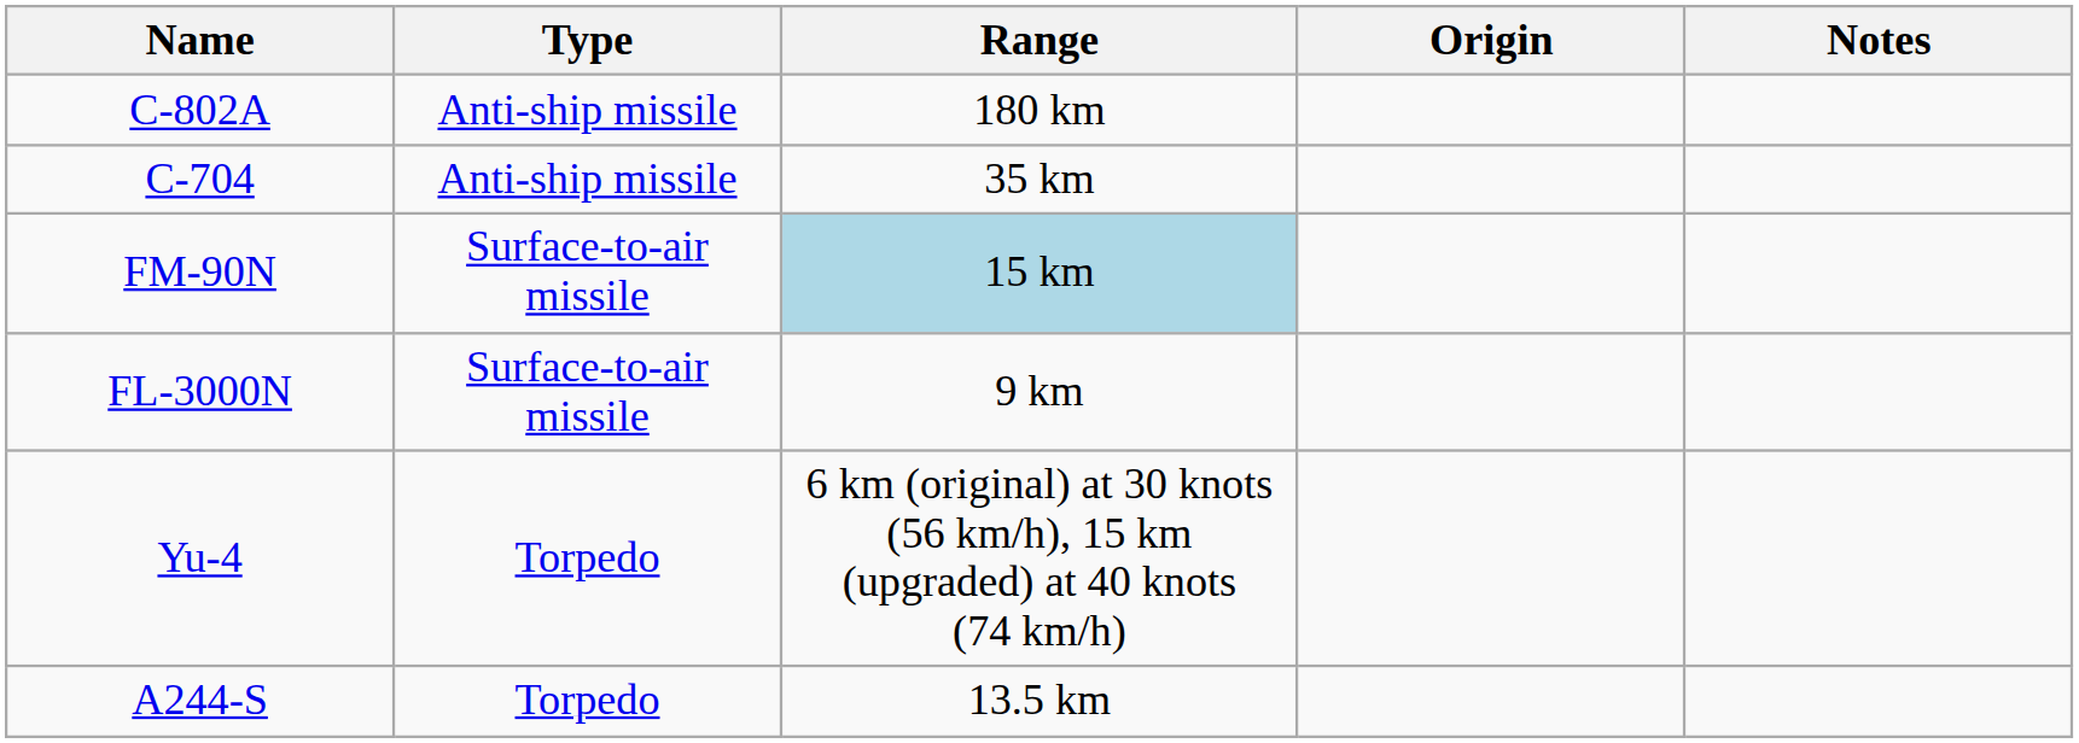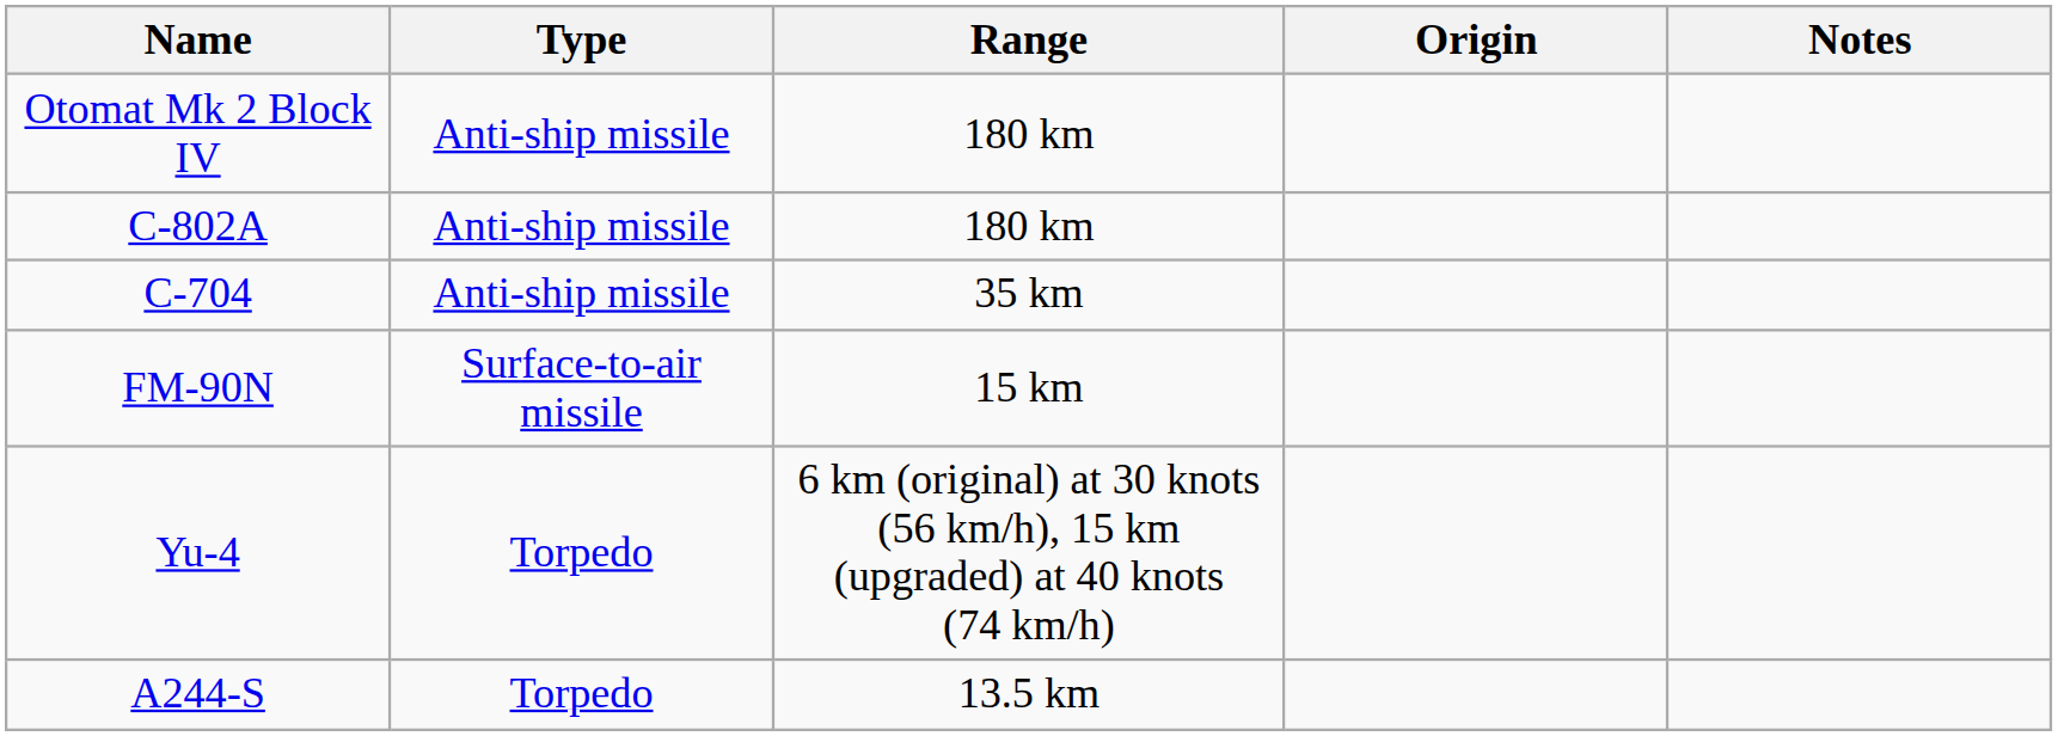 <table class="wikitable" style="width:60%;">
 <tr>
 <th style="width:15%;">Name</th>
 <th style="width:15%;">Type</th>
 <th style="width:20%;">Range</th>
 <th style="width:15%;">Origin</th>
 <th style="width:15%;">Notes</th>
+</tr>
+<tr>
+<td ! style="text-align: center;"><a href='#'>Otomat Mk 2 Block IV</a></td>
+<td ! style="text-align: center;"><a href='#'>Anti-ship missile</a></td>
+<td ! style="text-align: center;">180 km</td>
+<td></td>
+<td></td>
 </tr>
 <tr>
 <td ! style="text-align: center;"><a href='#'>C-802A</a></td>
 <td ! style="text-align: center;"><a href='#'>Anti-ship missile</a></td>
 <td ! style="text-align: center;">180 km</td>
 <td></td>
 <td></td>
 </tr>
 <tr>
 <td ! style="text-align: center;"><a href='#'>C-704</a></td>
 <td ! style="text-align: center;"><a href='#'>Anti-ship missile</a></td>
 <td ! style="text-align: center;">35 km</td>
 <td></td>
 <td></td>
 </tr>
 <tr>
 <td ! style="text-align: center;"><a href='#'>FM-90N</a></td>
 <td ! style="text-align: center;"><a href='#'>Surface-to-air missile</a></td>
-<td ! style="background: lightblue; text-align: center;">15 km</td>
-<td></td>
-<td></td>
-</tr>
-<tr>
-<td ! style="text-align: center;"><a href='#'>FL-3000N</a></td>
-<td ! style="text-align: center;"><a href='#'>Surface-to-air missile</a></td>
-<td ! style="text-align: center;">9 km</td>
+<td ! style="text-align: center;">15 km</td>
 <td></td>
 <td></td>
 </tr>
 <tr>
 <td ! style="text-align: center;"><a href='#'>Yu-4</a></td>
 <td ! style="text-align: center;"><a href='#'>Torpedo</a></td>
 <td ! style="text-align: center;">6 km (original) at 30 knots (56 km/h), 15 km (upgraded) at 40 knots (74 km/h)</td>
 <td></td>
 <td></td>
 </tr>
 <tr>
 <td ! style="text-align: center;"><a href='#'>A244-S</a></td>
 <td ! style="text-align: center;"><a href='#'>Torpedo</a></td>
 <td ! style="text-align: center;">13.5 km</td>
 <td></td>
 <td></td>
 </tr>
 </table>
